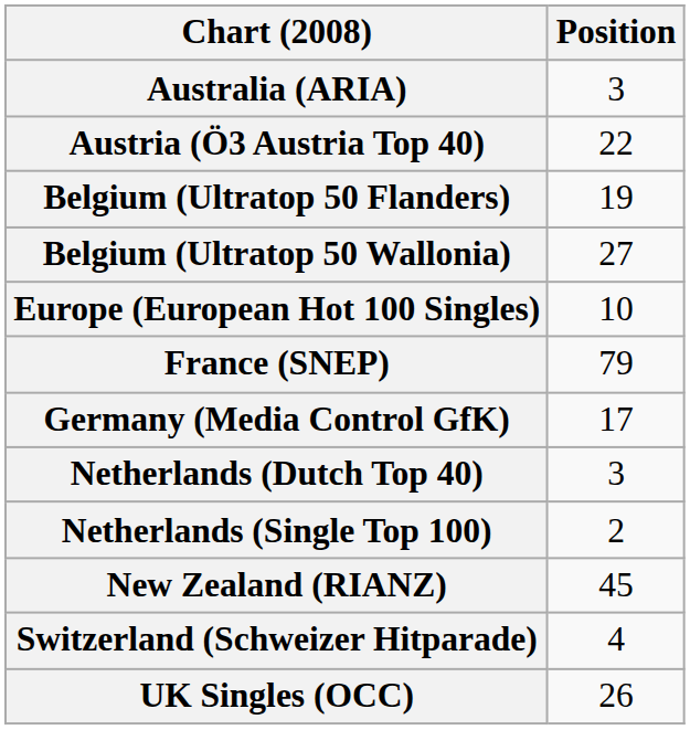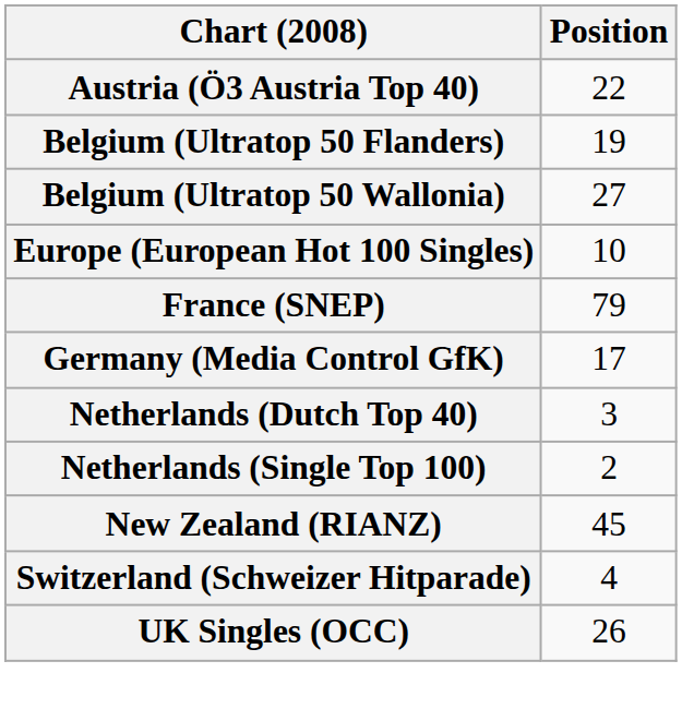 <table class="wikitable sortable plainrowheaders" style="text-align:center">
 <tr>
 <th>Chart (2008)</th>
 <th>Position</th>
-</tr>
-<tr>
-<th scope="row">Australia (ARIA)</th>
-<td>3</td>
 </tr>
 <tr>
 <th scope="row">Austria (Ö3 Austria Top 40)</th>
 <td>22</td>
 </tr>
 <tr>
 <th scope="row">Belgium (Ultratop 50 Flanders)</th>
 <td>19</td>
 </tr>
 <tr>
 <th scope="row">Belgium (Ultratop 50 Wallonia)</th>
 <td>27</td>
 </tr>
 <tr>
 <th scope="row">Europe (European Hot 100 Singles)</th>
 <td>10</td>
 </tr>
 <tr>
 <th scope="row">France (SNEP)</th>
 <td>79</td>
 </tr>
 <tr>
 <th scope="row">Germany (Media Control GfK)</th>
 <td>17</td>
 </tr>
 <tr>
 <th scope="row">Netherlands (Dutch Top 40)</th>
 <td>3</td>
 </tr>
 <tr>
 <th scope="row">Netherlands (Single Top 100)</th>
 <td>2</td>
 </tr>
 <tr>
 <th scope="row">New Zealand (RIANZ)</th>
 <td>45</td>
 </tr>
 <tr>
 <th scope="row">Switzerland (Schweizer Hitparade)</th>
 <td>4</td>
 </tr>
 <tr>
 <th scope="row">UK Singles (OCC)</th>
 <td>26</td>
 </tr>
 </table>
